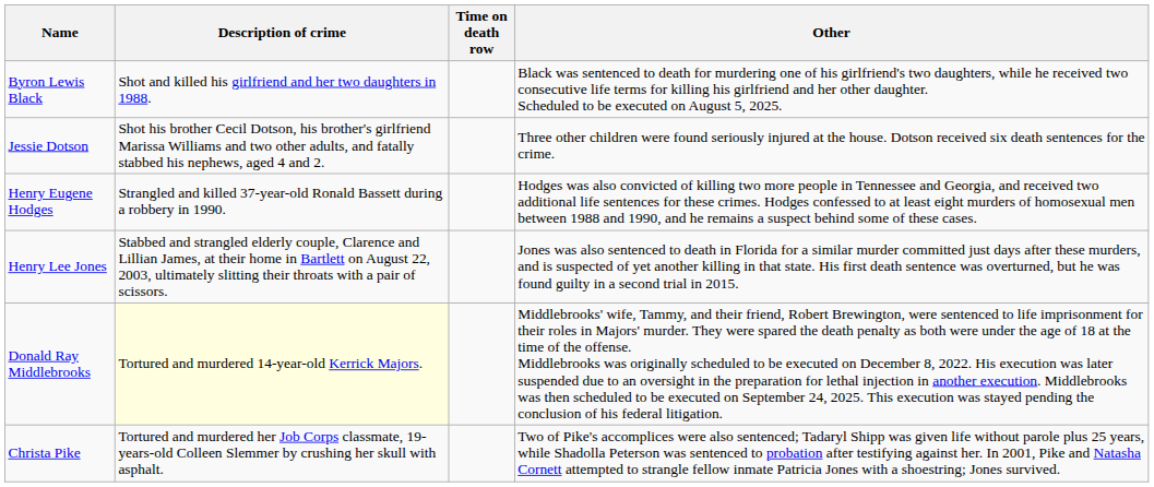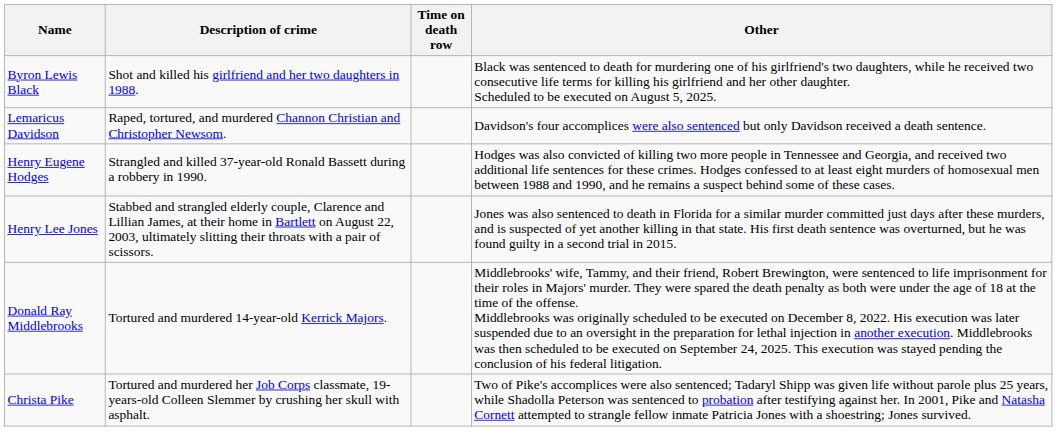 <table class="wikitable sortable">
 <tr>
 <th>Name</th>
 <th>Description of crime</th>
 <th>Time on death row</th>
 <th>Other</th>
 </tr>
 <tr>
 <td><a href='#'>Byron Lewis Black</a></td>
 <td>Shot and killed his <a href='#'>girlfriend and her two daughters in 1988</a>.</td>
 <td></td>
 <td>Black was sentenced to death for murdering one of his girlfriend's two daughters, while he received two consecutive life terms for killing his girlfriend and her other daughter.<br>Scheduled to be executed on August 5, 2025.</td>
 </tr>
 <tr>
-<td><a href='#'>Jessie Dotson</a></td>
-<td>Shot his brother Cecil Dotson, his brother's girlfriend Marissa Williams and two other adults, and fatally stabbed his nephews, aged 4 and 2.</td>
+<td><a href='#'>Lemaricus Davidson</a></td>
+<td>Raped, tortured, and murdered <a href='#'>Channon Christian and Christopher Newsom</a>.</td>
 <td></td>
-<td>Three other children were found seriously injured at the house. Dotson received six death sentences for the crime.</td>
+<td>Davidson's four accomplices <a href='#'>were also sentenced</a> but only Davidson received a death sentence.</td>
 </tr>
 <tr>
 <td><a href='#'>Henry Eugene Hodges</a></td>
 <td>Strangled and killed 37-year-old Ronald Bassett during a robbery in 1990.</td>
 <td></td>
 <td>Hodges was also convicted of killing two more people in Tennessee and Georgia, and received two additional life sentences for these crimes. Hodges confessed to at least eight murders of homosexual men between 1988 and 1990, and he remains a suspect behind some of these cases.</td>
 </tr>
 <tr>
 <td><a href='#'>Henry Lee Jones</a></td>
 <td>Stabbed and strangled elderly couple, Clarence and Lillian James, at their home in <a href='#'>Bartlett</a> on August 22, 2003, ultimately slitting their throats with a pair of scissors.</td>
 <td></td>
 <td>Jones was also sentenced to death in Florida for a similar murder committed just days after these murders, and is suspected of yet another killing in that state. His first death sentence was overturned, but he was found guilty in a second trial in 2015.</td>
 </tr>
 <tr>
 <td><a href='#'>Donald Ray Middlebrooks</a></td>
-<td style="background: lightyellow;">Tortured and murdered 14-year-old <a href='#'>Kerrick Majors</a>.</td>
+<td>Tortured and murdered 14-year-old <a href='#'>Kerrick Majors</a>.</td>
 <td></td>
 <td>Middlebrooks' wife, Tammy, and their friend, Robert Brewington, were sentenced to life imprisonment for their roles in Majors' murder. They were spared the death penalty as both were under the age of 18 at the time of the offense.<br>Middlebrooks was originally scheduled to be executed on December 8, 2022. His execution was later suspended due to an oversight in the preparation for lethal injection in <a href='#'>another execution</a>. Middlebrooks was then scheduled to be executed on September 24, 2025. This execution was stayed pending the conclusion of his federal litigation.</td>
 </tr>
 <tr>
 <td><a href='#'>Christa Pike</a></td>
 <td>Tortured and murdered her <a href='#'>Job Corps</a> classmate, 19-years-old Colleen Slemmer by crushing her skull with asphalt.</td>
 <td></td>
 <td>Two of Pike's accomplices were also sentenced; Tadaryl Shipp was given life without parole plus 25 years, while Shadolla Peterson was sentenced to <a href='#'>probation</a> after testifying against her. In 2001, Pike and <a href='#'>Natasha Cornett</a> attempted to strangle fellow inmate Patricia Jones with a shoestring; Jones survived.</td>
 </tr>
 </table>
